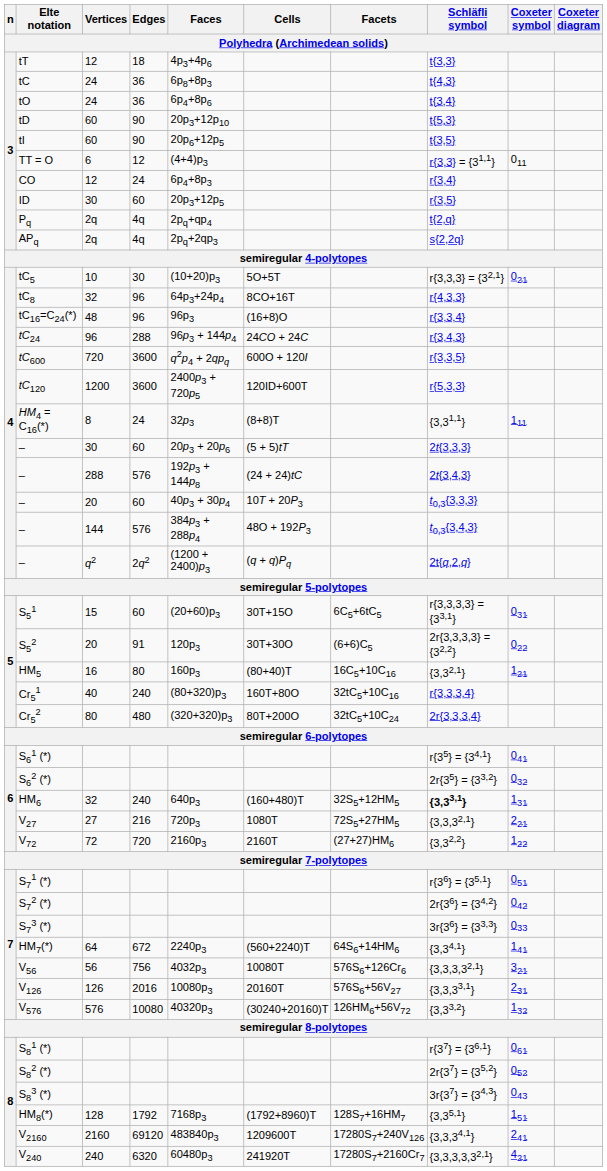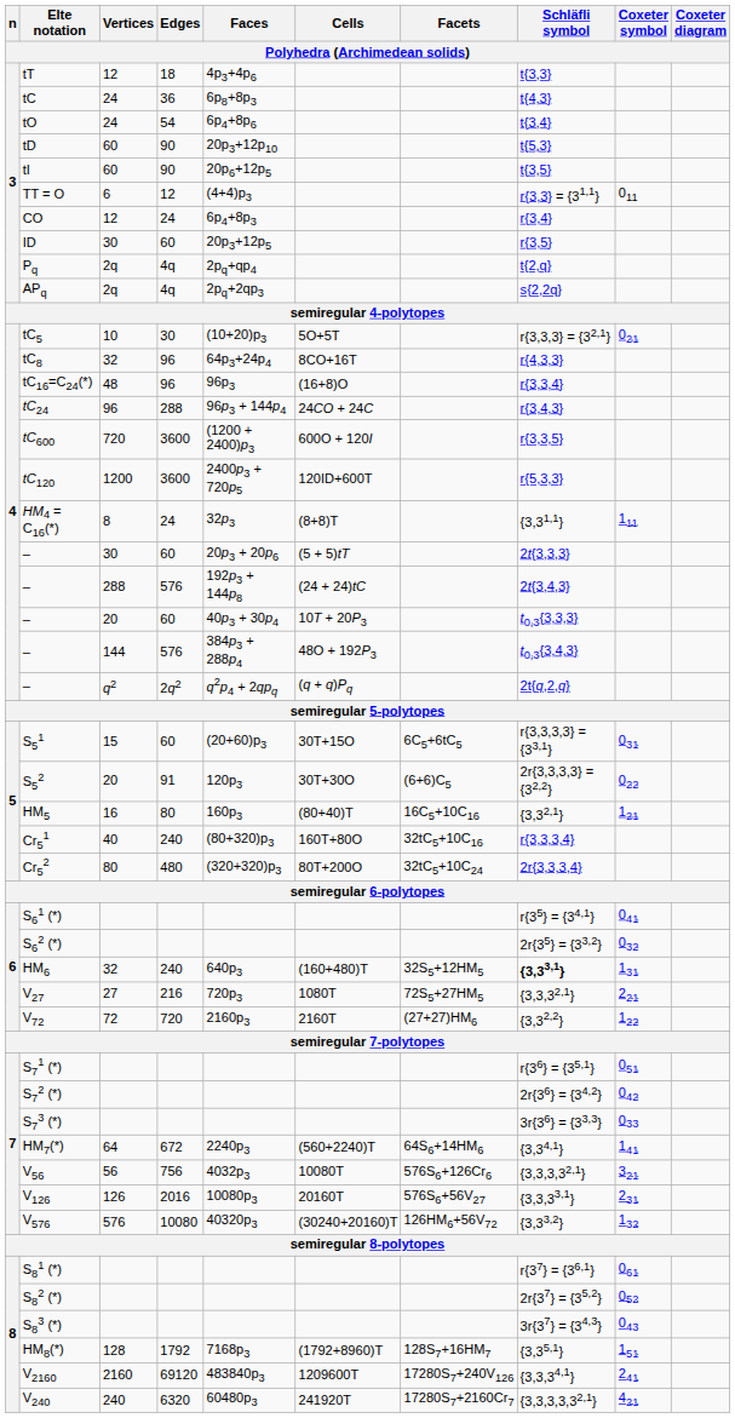 <table class=wikitable>
 <tr>
 <th>n</th>
 <th>Elte<br>notation</th>
 <th>Vertices</th>
 <th>Edges</th>
 <th>Faces</th>
 <th>Cells</th>
 <th>Facets</th>
 <th><a href='#'>Schläfli<br>symbol</a></th>
 <th><a href='#'>Coxeter<br>symbol</a></th>
 <th><a href='#'>Coxeter<br>diagram</a></th>
 </tr>
 <tr>
 <th colspan=10><a href='#'>Polyhedra</a> (<a href='#'>Archimedean solids</a>)</th>
 </tr>
 <tr>
 <th rowspan=10>3</th>
 <td>tT</td>
 <td>12</td>
 <td>18</td>
 <td>4p<sub>3</sub>+4p<sub>6</sub></td>
 <td></td>
 <td></td>
 <td><a href='#'>t{3,3}</a></td>
 <td></td>
 <td></td>
 </tr>
 <tr>
 <td>tC</td>
 <td>24</td>
 <td>36</td>
 <td>6p<sub>8</sub>+8p<sub>3</sub></td>
 <td></td>
 <td></td>
 <td><a href='#'>t{4,3}</a></td>
 <td></td>
 <td></td>
 </tr>
 <tr>
 <td>tO</td>
 <td>24</td>
-<td>36</td>
+<td>54</td>
 <td>6p<sub>4</sub>+8p<sub>6</sub></td>
 <td></td>
 <td></td>
 <td><a href='#'>t{3,4}</a></td>
 <td></td>
 <td></td>
 </tr>
 <tr>
 <td>tD</td>
 <td>60</td>
 <td>90</td>
 <td>20p<sub>3</sub>+12p<sub>10</sub></td>
 <td></td>
 <td></td>
 <td><a href='#'>t{5,3}</a></td>
 <td></td>
 <td></td>
 </tr>
 <tr>
 <td>tI</td>
 <td>60</td>
 <td>90</td>
 <td>20p<sub>6</sub>+12p<sub>5</sub></td>
 <td></td>
 <td></td>
 <td><a href='#'>t{3,5}</a></td>
 <td></td>
 <td></td>
 </tr>
 <tr>
 <td>TT = O</td>
 <td>6</td>
 <td>12</td>
 <td>(4+4)p<sub>3</sub></td>
 <td></td>
 <td></td>
 <td><a href='#'>r{3,3}</a> = {3<sup>1,1</sup>}</td>
 <td>0<sub>11</sub></td>
 <td></td>
 </tr>
 <tr>
 <td>CO</td>
 <td>12</td>
 <td>24</td>
 <td>6p<sub>4</sub>+8p<sub>3</sub></td>
 <td></td>
 <td></td>
 <td><a href='#'>r{3,4}</a></td>
 <td></td>
 <td></td>
 </tr>
 <tr>
 <td>ID</td>
 <td>30</td>
 <td>60</td>
 <td>20p<sub>3</sub>+12p<sub>5</sub></td>
 <td></td>
 <td></td>
 <td><a href='#'>r{3,5}</a></td>
 <td></td>
 <td></td>
 </tr>
 <tr>
 <td>P<sub>q</sub></td>
 <td>2q</td>
 <td>4q</td>
 <td>2p<sub>q</sub>+qp<sub>4</sub></td>
 <td></td>
 <td></td>
 <td><a href='#'>t{2,q}</a></td>
 <td></td>
 <td></td>
 </tr>
 <tr>
 <td>AP<sub>q</sub></td>
 <td>2q</td>
 <td>4q</td>
 <td>2p<sub>q</sub>+2qp<sub>3</sub></td>
 <td></td>
 <td></td>
 <td><a href='#'>s{2,2q}</a></td>
 <td></td>
 <td></td>
 </tr>
 <tr>
 <th colspan=10>semiregular <a href='#'>4-polytopes</a></th>
 </tr>
 <tr>
 <th rowspan=12>4</th>
 <td>tC<sub>5</sub></td>
 <td>10</td>
 <td>30</td>
 <td>(10+20)p<sub>3</sub></td>
 <td>5O+5T</td>
 <td></td>
 <td>r{3,3,3} = {3<sup>2,1</sup>}</td>
 <td><a href='#'>0<sub>21</sub></a></td>
 <td></td>
 </tr>
 <tr>
 <td>tC<sub>8</sub></td>
 <td>32</td>
 <td>96</td>
 <td>64p<sub>3</sub>+24p<sub>4</sub></td>
 <td>8CO+16T</td>
 <td></td>
 <td><a href='#'>r{4,3,3}</a></td>
 <td></td>
 <td></td>
 </tr>
 <tr>
 <td>tC<sub>16</sub>=C<sub>24</sub>(*)</td>
 <td>48</td>
 <td>96</td>
 <td>96p<sub>3</sub></td>
 <td>(16+8)O</td>
 <td></td>
 <td><a href='#'>r{3,3,4}</a></td>
 <td></td>
 <td></td>
 </tr>
 <tr>
 <td><em>tC</em><sub>24</sub></td>
 <td>96</td>
 <td>288</td>
 <td>96<em>p</em><sub>3</sub> + 144<em>p</em><sub>4</sub></td>
 <td>24<em>CO</em> + 24<em>C</em></td>
 <td></td>
 <td><a href='#'>r{3,4,3}</a></td>
 <td></td>
 <td></td>
 </tr>
 <tr>
 <td><em>tC</em><sub>600</sub></td>
 <td>720</td>
 <td>3600</td>
-<td><em>q</em><sup>2</sup><em>p</em><sub>4</sub> + 2<em>qp</em><sub><em>q</em></sub></td>
+<td>(1200 + 2400)<em>p</em><sub>3</sub></td>
 <td>600O + 120<em>I</em></td>
 <td></td>
 <td><a href='#'>r{3,3,5}</a></td>
 <td></td>
 <td></td>
 </tr>
 <tr>
 <td><em>tC</em><sub>120</sub></td>
 <td>1200</td>
 <td>3600</td>
 <td>2400<em>p</em><sub>3</sub> + 720<em>p</em><sub>5</sub></td>
 <td>120ID+600T</td>
 <td></td>
 <td><a href='#'>r{5,3,3}</a></td>
 <td></td>
 <td></td>
 </tr>
 <tr>
 <td><em>HM</em><sub>4</sub> = C<sub>16</sub>(*)</td>
 <td>8</td>
 <td>24</td>
 <td>32<em>p</em><sub>3</sub></td>
 <td>(8+8)T</td>
 <td></td>
 <td>{3,3<sup>1,1</sup>}</td>
 <td><a href='#'>1<sub>11</sub></a></td>
 <td></td>
 </tr>
 <tr>
 <td>–</td>
 <td>30</td>
 <td>60</td>
 <td>20<em>p</em><sub>3</sub> + 20<em>p</em><sub>6</sub></td>
 <td>(5 + 5)<em>tT</em></td>
 <td></td>
 <td><a href='#'>2<em>t</em>{3,3,3}</a></td>
 <td></td>
 <td></td>
 </tr>
 <tr>
 <td>–</td>
 <td>288</td>
 <td>576</td>
 <td>192<em>p</em><sub>3</sub> + 144<em>p</em><sub>8</sub></td>
 <td>(24 + 24)<em>tC</em></td>
 <td></td>
 <td><a href='#'>2<em>t</em>{3,4,3}</a></td>
 <td></td>
 <td></td>
 </tr>
 <tr>
 <td>–</td>
 <td>20</td>
 <td>60</td>
 <td>40<em>p</em><sub>3</sub> + 30<em>p</em><sub>4</sub></td>
 <td>10<em>T</em> + 20<em>P</em><sub>3</sub></td>
 <td></td>
 <td><a href='#'><em>t</em><sub>0,3</sub>{3,3,3}</a></td>
 <td></td>
 <td></td>
 </tr>
 <tr>
 <td>–</td>
 <td>144</td>
 <td>576</td>
 <td>384<em>p</em><sub>3</sub> + 288<em>p</em><sub>4</sub></td>
 <td>48O + 192<em>P</em><sub>3</sub></td>
 <td></td>
 <td><a href='#'><em>t</em><sub>0,3</sub>{3,4,3}</a></td>
 <td></td>
 <td></td>
 </tr>
 <tr>
 <td>–</td>
 <td><em>q</em><sup>2</sup></td>
 <td>2<em>q</em><sup>2</sup></td>
-<td>(1200 + 2400)<em>p</em><sub>3</sub></td>
+<td><em>q</em><sup>2</sup><em>p</em><sub>4</sub> + 2<em>qp</em><sub><em>q</em></sub></td>
 <td>(<em>q</em> + <em>q</em>)<em>P</em><sub><em>q</em></sub></td>
 <td></td>
 <td><a href='#'>2t{<em>q</em>,2,<em>q</em>}</a></td>
 <td></td>
 <td></td>
 </tr>
 <tr>
 <th colspan=10>semiregular <a href='#'>5-polytopes</a></th>
 </tr>
 <tr>
 <th rowspan=5>5</th>
 <td>S<sub>5</sub><sup>1</sup></td>
 <td>15</td>
 <td>60</td>
 <td>(20+60)p<sub>3</sub></td>
 <td>30T+15O</td>
 <td>6C<sub>5</sub>+6tC<sub>5</sub></td>
 <td>r{3,3,3,3} = {3<sup>3,1</sup>}</td>
 <td><a href='#'>0<sub>31</sub></a></td>
 <td></td>
 </tr>
 <tr>
 <td>S<sub>5</sub><sup>2</sup></td>
 <td>20</td>
 <td>91</td>
 <td>120p<sub>3</sub></td>
 <td>30T+30O</td>
 <td>(6+6)C<sub>5</sub></td>
 <td>2r{3,3,3,3} = {3<sup>2,2</sup>}</td>
 <td><a href='#'>0<sub>22</sub></a></td>
 <td></td>
 </tr>
 <tr>
 <td>HM<sub>5</sub></td>
 <td>16</td>
 <td>80</td>
 <td>160p<sub>3</sub></td>
 <td>(80+40)T</td>
 <td>16C<sub>5</sub>+10C<sub>16</sub></td>
 <td>{3,3<sup>2,1</sup>}</td>
 <td><a href='#'>1<sub>21</sub></a></td>
 <td></td>
 </tr>
 <tr>
 <td>Cr<sub>5</sub><sup>1</sup></td>
 <td>40</td>
 <td>240</td>
 <td>(80+320)p<sub>3</sub></td>
 <td>160T+80O</td>
 <td>32tC<sub>5</sub>+10C<sub>16</sub></td>
 <td><a href='#'>r{3,3,3,4}</a></td>
 <td></td>
 <td></td>
 </tr>
 <tr>
 <td>Cr<sub>5</sub><sup>2</sup></td>
 <td>80</td>
 <td>480</td>
 <td>(320+320)p<sub>3</sub></td>
 <td>80T+200O</td>
 <td>32tC<sub>5</sub>+10C<sub>24</sub></td>
 <td><a href='#'>2r{3,3,3,4}</a></td>
 <td></td>
 <td></td>
 </tr>
 <tr>
 <th colspan=10>semiregular <a href='#'>6-polytopes</a></th>
 </tr>
 <tr>
 <th rowspan=5>6</th>
 <td>S<sub>6</sub><sup>1</sup> (*)</td>
 <td></td>
 <td></td>
 <td></td>
 <td></td>
 <td></td>
 <td>r{3<sup>5</sup>} = {3<sup>4,1</sup>}</td>
 <td><a href='#'>0<sub>41</sub></a></td>
 <td></td>
 </tr>
 <tr>
 <td>S<sub>6</sub><sup>2</sup> (*)</td>
 <td></td>
 <td></td>
 <td></td>
 <td></td>
 <td></td>
 <td>2r{3<sup>5</sup>} = {3<sup>3,2</sup>}</td>
 <td><a href='#'>0<sub>32</sub></a></td>
 <td></td>
 </tr>
 <tr>
 <td>HM<sub>6</sub></td>
 <td>32</td>
 <td>240</td>
 <td>640p<sub>3</sub></td>
 <td>(160+480)T</td>
 <td>32S<sub>5</sub>+12HM<sub>5</sub></td>
 <td><strong>{3,3<sup>3,1</sup>}</strong></td>
 <td><a href='#'>1<sub>31</sub></a></td>
 <td></td>
 </tr>
 <tr>
 <td>V<sub>27</sub></td>
 <td>27</td>
 <td>216</td>
 <td>720p<sub>3</sub></td>
 <td>1080T</td>
 <td>72S<sub>5</sub>+27HM<sub>5</sub></td>
 <td>{3,3,3<sup>2,1</sup>}</td>
 <td><a href='#'>2<sub>21</sub></a></td>
 <td></td>
 </tr>
 <tr>
 <td>V<sub>72</sub></td>
 <td>72</td>
 <td>720</td>
 <td>2160p<sub>3</sub></td>
 <td>2160T</td>
 <td>(27+27)HM<sub>6</sub></td>
 <td>{3,3<sup>2,2</sup>}</td>
 <td><a href='#'>1<sub>22</sub></a></td>
 <td></td>
 </tr>
 <tr>
 <th colspan=10>semiregular <a href='#'>7-polytopes</a></th>
 </tr>
 <tr>
 <th rowspan=7>7</th>
 <td>S<sub>7</sub><sup>1</sup> (*)</td>
 <td></td>
 <td></td>
 <td></td>
 <td></td>
 <td></td>
 <td>r{3<sup>6</sup>} = {3<sup>5,1</sup>}</td>
 <td><a href='#'>0<sub>51</sub></a></td>
 <td></td>
 </tr>
 <tr>
 <td>S<sub>7</sub><sup>2</sup> (*)</td>
 <td></td>
 <td></td>
 <td></td>
 <td></td>
 <td></td>
 <td>2r{3<sup>6</sup>} = {3<sup>4,2</sup>}</td>
 <td><a href='#'>0<sub>42</sub></a></td>
 <td></td>
 </tr>
 <tr>
 <td>S<sub>7</sub><sup>3</sup> (*)</td>
 <td></td>
 <td></td>
 <td></td>
 <td></td>
 <td></td>
 <td>3r{3<sup>6</sup>} = {3<sup>3,3</sup>}</td>
 <td><a href='#'>0<sub>33</sub></a></td>
 <td></td>
 </tr>
 <tr>
 <td>HM<sub>7</sub>(*)</td>
 <td>64</td>
 <td>672</td>
 <td>2240p<sub>3</sub></td>
 <td>(560+2240)T</td>
 <td>64S<sub>6</sub>+14HM<sub>6</sub></td>
 <td>{3,3<sup>4,1</sup>}</td>
 <td><a href='#'>1<sub>41</sub></a></td>
 <td></td>
 </tr>
 <tr>
 <td>V<sub>56</sub></td>
 <td>56</td>
 <td>756</td>
 <td>4032p<sub>3</sub></td>
 <td>10080T</td>
 <td>576S<sub>6</sub>+126Cr<sub>6</sub></td>
 <td>{3,3,3,3<sup>2,1</sup>}</td>
 <td><a href='#'>3<sub>21</sub></a></td>
 <td></td>
 </tr>
 <tr>
 <td>V<sub>126</sub></td>
 <td>126</td>
 <td>2016</td>
 <td>10080p<sub>3</sub></td>
 <td>20160T</td>
 <td>576S<sub>6</sub>+56V<sub>27</sub></td>
 <td>{3,3,3<sup>3,1</sup>}</td>
 <td><a href='#'>2<sub>31</sub></a></td>
 <td></td>
 </tr>
 <tr>
 <td>V<sub>576</sub></td>
 <td>576</td>
 <td>10080</td>
 <td>40320p<sub>3</sub></td>
 <td>(30240+20160)T</td>
 <td>126HM<sub>6</sub>+56V<sub>72</sub></td>
 <td>{3,3<sup>3,2</sup>}</td>
 <td><a href='#'>1<sub>32</sub></a></td>
 <td></td>
 </tr>
 <tr>
 <th colspan=10>semiregular <a href='#'>8-polytopes</a></th>
 </tr>
 <tr>
 <th rowspan=6>8</th>
 <td>S<sub>8</sub><sup>1</sup> (*)</td>
 <td></td>
 <td></td>
 <td></td>
 <td></td>
 <td></td>
 <td>r{3<sup>7</sup>} = {3<sup>6,1</sup>}</td>
 <td><a href='#'>0<sub>61</sub></a></td>
 <td></td>
 </tr>
 <tr>
 <td>S<sub>8</sub><sup>2</sup> (*)</td>
 <td></td>
 <td></td>
 <td></td>
 <td></td>
 <td></td>
 <td>2r{3<sup>7</sup>} = {3<sup>5,2</sup>}</td>
 <td><a href='#'>0<sub>52</sub></a></td>
 <td></td>
 </tr>
 <tr>
 <td>S<sub>8</sub><sup>3</sup> (*)</td>
 <td></td>
 <td></td>
 <td></td>
 <td></td>
 <td></td>
 <td>3r{3<sup>7</sup>} = {3<sup>4,3</sup>}</td>
 <td><a href='#'>0<sub>43</sub></a></td>
 <td></td>
 </tr>
 <tr>
 <td>HM<sub>8</sub>(*)</td>
 <td>128</td>
 <td>1792</td>
 <td>7168p<sub>3</sub></td>
 <td>(1792+8960)T</td>
 <td>128S<sub>7</sub>+16HM<sub>7</sub></td>
 <td>{3,3<sup>5,1</sup>}</td>
 <td><a href='#'>1<sub>51</sub></a></td>
 <td></td>
 </tr>
 <tr>
 <td>V<sub>2160</sub></td>
 <td>2160</td>
 <td>69120</td>
 <td>483840p<sub>3</sub></td>
 <td>1209600T</td>
 <td>17280S<sub>7</sub>+240V<sub>126</sub></td>
 <td>{3,3,3<sup>4,1</sup>}</td>
 <td><a href='#'>2<sub>41</sub></a></td>
 <td></td>
 </tr>
 <tr>
 <td>V<sub>240</sub></td>
 <td>240</td>
 <td>6320</td>
 <td>60480p<sub>3</sub></td>
 <td>241920T</td>
 <td>17280S<sub>7</sub>+2160Cr<sub>7</sub></td>
 <td>{3,3,3,3,3<sup>2,1</sup>}</td>
 <td><a href='#'>4<sub>21</sub></a></td>
 <td></td>
 </tr>
 </table>
